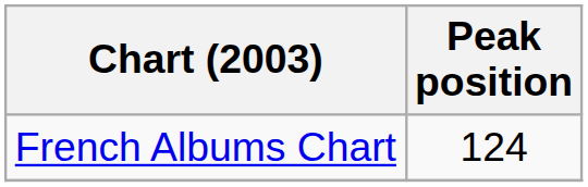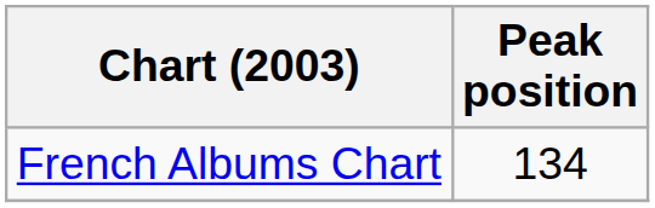 <table class="wikitable">
 <tr>
 <th>Chart (2003)</th>
 <th>Peak<br>position</th>
 </tr>
 <tr>
 <td><a href='#'>French Albums Chart</a></td>
-<td align="center">124</td>
+<td align="center">134</td>
 </tr>
 <tr>
 </tr>
 </table>
